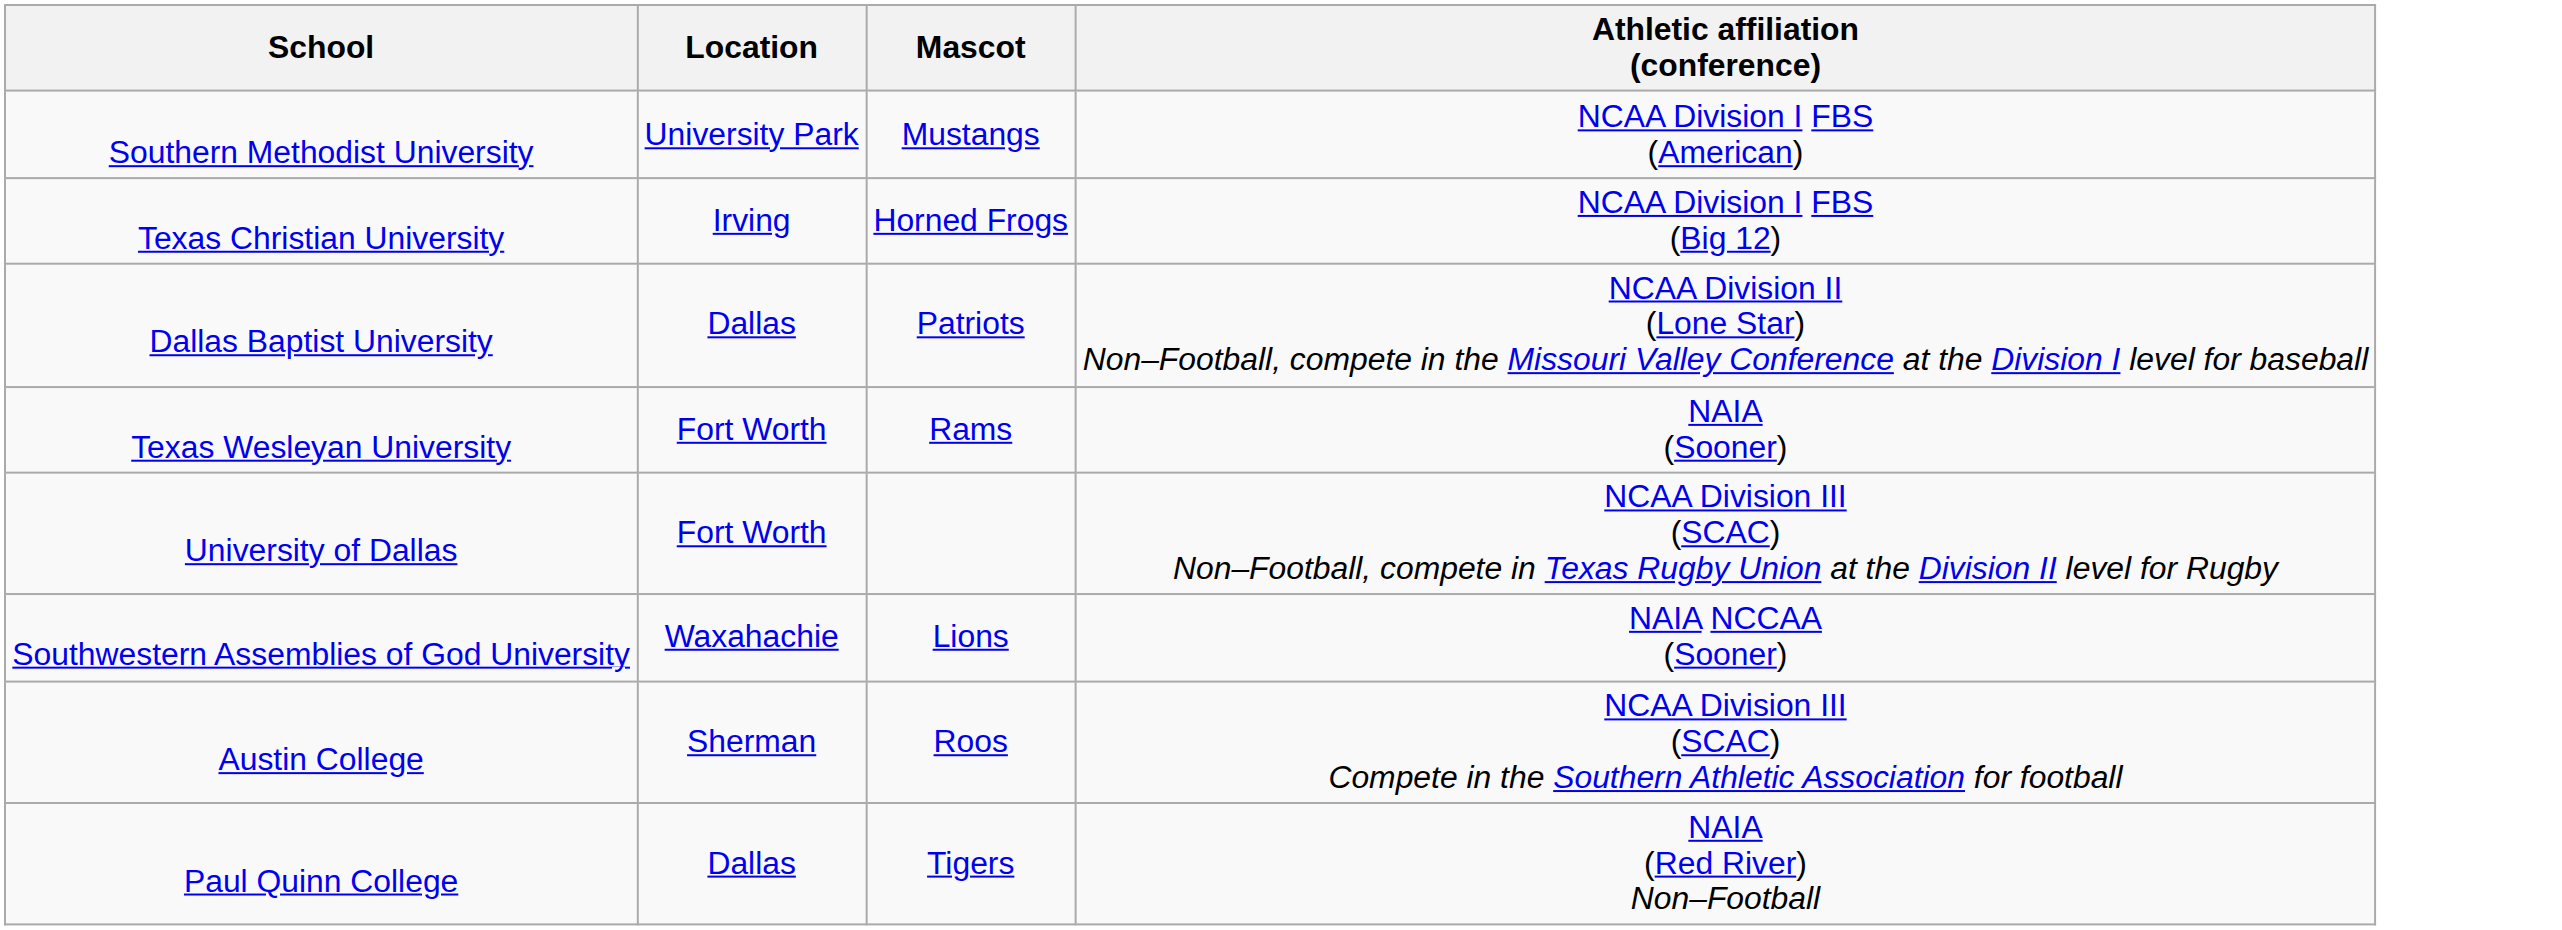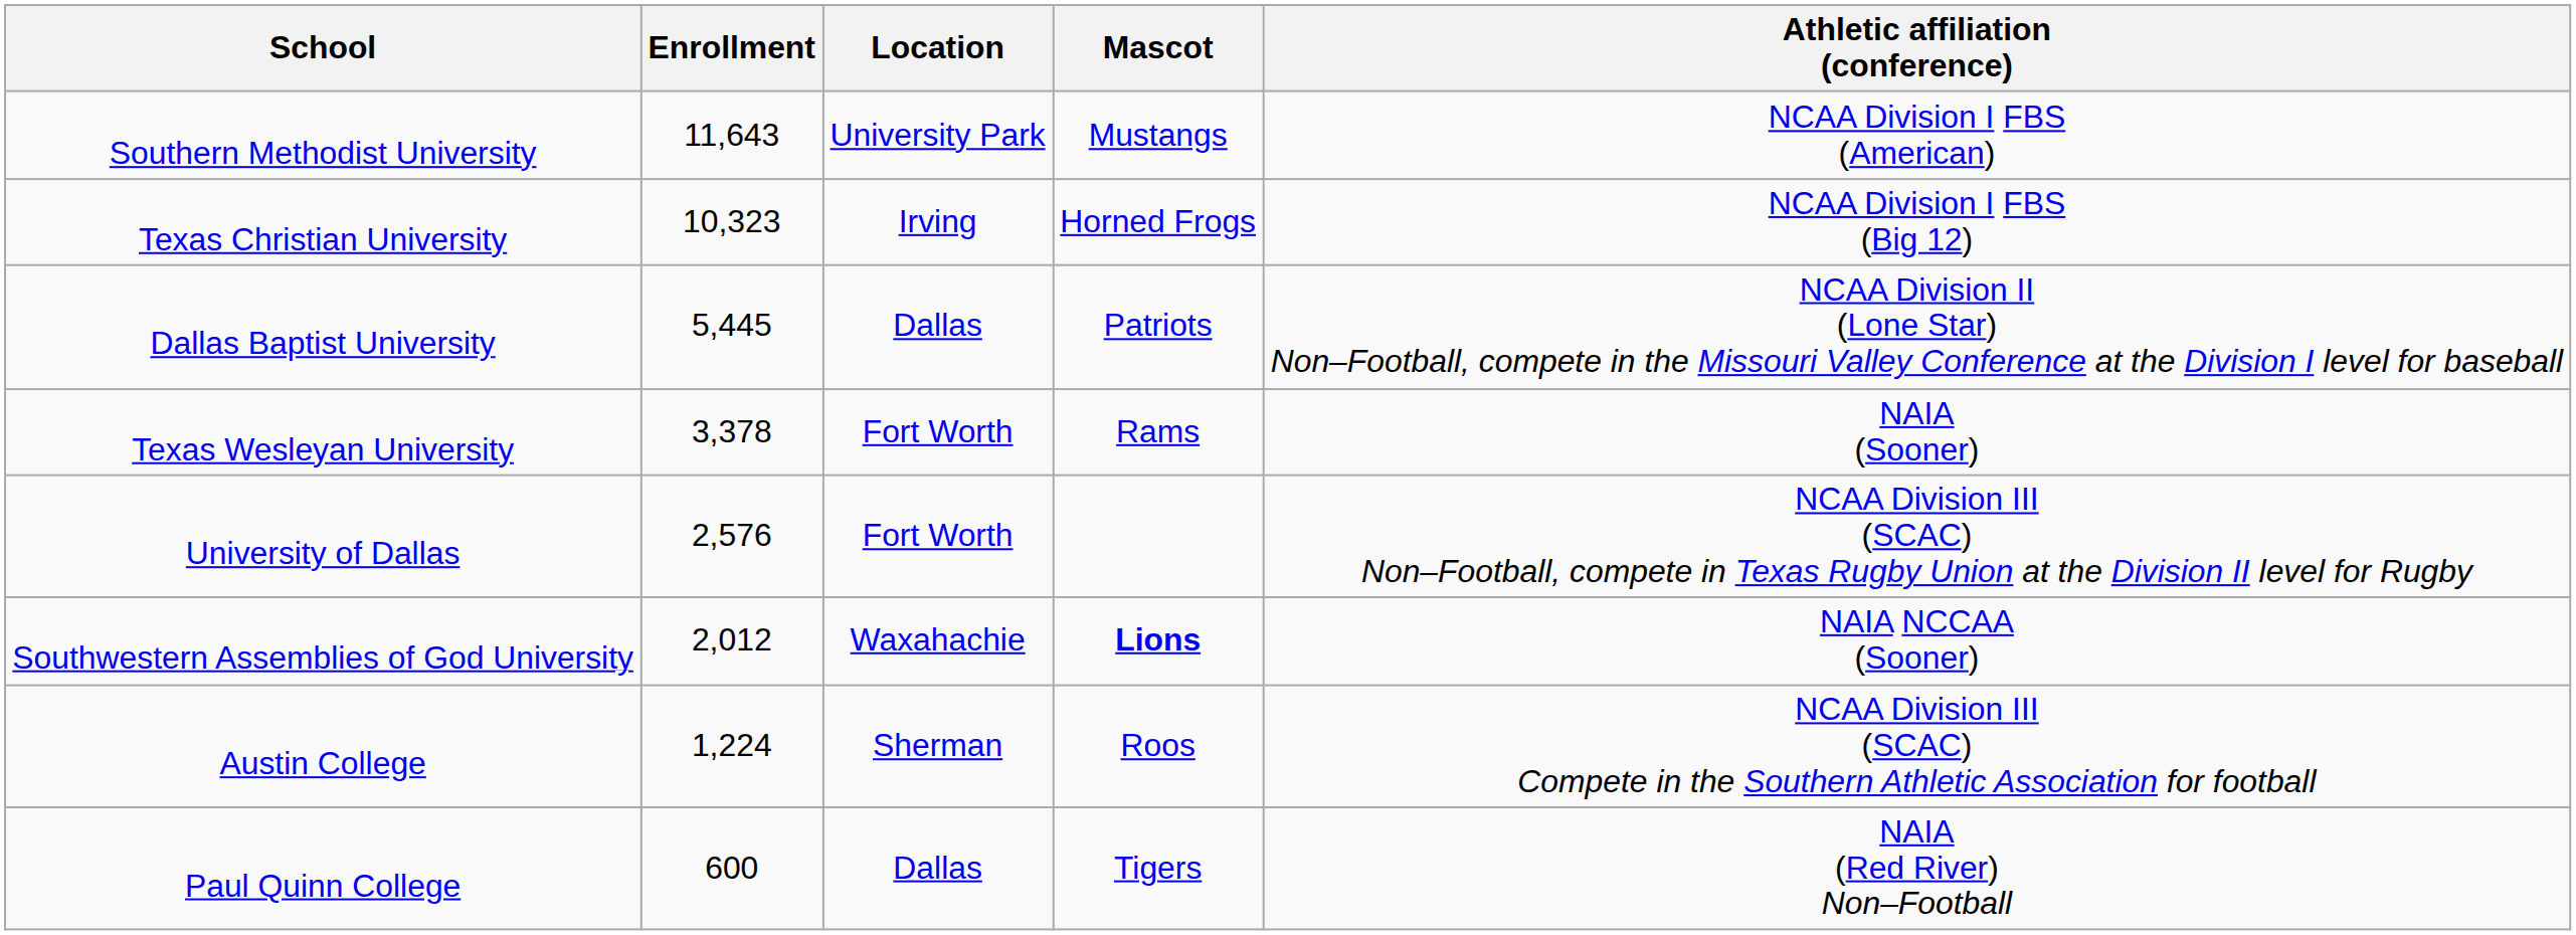 <table class="wikitable sortable" style="text-align:center">
 <tr>
 <th>School</th>
+<th>Enrollment</th>
 <th>Location</th>
 <th>Mascot</th>
 <th>Athletic affiliation <br> (conference)</th>
 </tr>
 <tr>
 <td> <br> <a href='#'>Southern Methodist University</a></td>
+<td>11,643</td>
 <td><a href='#'>University Park</a></td>
 <td><a href='#'>Mustangs</a></td>
 <td><a href='#'>NCAA Division I</a> <a href='#'>FBS</a> <br> (<a href='#'>American</a>)</td>
 </tr>
 <tr>
 <td> <br> <a href='#'>Texas Christian University</a></td>
+<td>10,323</td>
 <td><a href='#'>Irving</a></td>
 <td><a href='#'>Horned Frogs</a></td>
 <td><a href='#'>NCAA Division I</a> <a href='#'>FBS</a> <br> (<a href='#'>Big 12</a>)</td>
 </tr>
 <tr>
 <td> <br> <a href='#'>Dallas Baptist University</a></td>
+<td>5,445</td>
 <td><a href='#'>Dallas</a></td>
 <td><a href='#'>Patriots</a></td>
 <td><a href='#'>NCAA Division II</a> <br> (<a href='#'>Lone Star</a>) <br> <em>Non–Football, compete in the <a href='#'>Missouri Valley Conference</a> at the <a href='#'>Division I</a> level for baseball</em></td>
 </tr>
 <tr>
 <td> <br> <a href='#'>Texas Wesleyan University</a></td>
+<td>3,378</td>
 <td><a href='#'>Fort Worth</a></td>
 <td><a href='#'>Rams</a></td>
 <td><a href='#'>NAIA</a> <br> (<a href='#'>Sooner</a>)</td>
 </tr>
 <tr>
 <td> <br> <a href='#'>University of Dallas</a></td>
+<td>2,576</td>
 <td><a href='#'>Fort Worth</a></td>
 <td></td>
 <td><a href='#'>NCAA Division III</a> <br> (<a href='#'>SCAC</a>) <br> <em>Non–Football, compete in <a href='#'>Texas Rugby Union</a> at the <a href='#'>Division II</a> level for Rugby</em></td>
 </tr>
 <tr>
 <td> <br> <a href='#'>Southwestern Assemblies of God University</a></td>
+<td>2,012</td>
 <td><a href='#'>Waxahachie</a></td>
-<td><a href='#'>Lions</a></td>
+<td><strong><a href='#'>Lions</a></strong></td>
 <td><a href='#'>NAIA</a> <a href='#'>NCCAA</a> <br> (<a href='#'>Sooner</a>)</td>
 </tr>
 <tr>
 <td> <br> <a href='#'>Austin College</a></td>
+<td>1,224</td>
 <td><a href='#'>Sherman</a></td>
 <td><a href='#'>Roos</a></td>
 <td><a href='#'>NCAA Division III</a> <br> (<a href='#'>SCAC</a>) <br> <em>Compete in the <a href='#'>Southern Athletic Association</a> for football</em></td>
 </tr>
 <tr>
 <td> <br> <a href='#'>Paul Quinn College</a></td>
+<td>600</td>
 <td><a href='#'>Dallas</a></td>
 <td><a href='#'>Tigers</a></td>
 <td><a href='#'>NAIA</a> <br> (<a href='#'>Red River</a>) <br> <em>Non–Football</em></td>
 </tr>
 </table>
